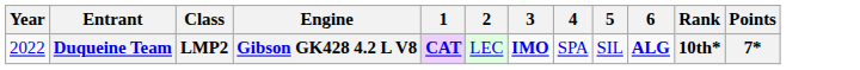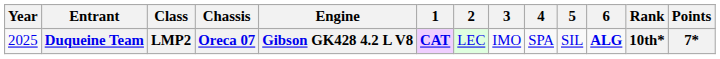 <table class="wikitable" style="text-align:center; font-size:85%">
 <tr>
 <th>Year</th>
 <th>Entrant</th>
 <th>Class</th>
+<th>Chassis</th>
 <th>Engine</th>
 <th>1</th>
 <th>2</th>
 <th>3</th>
 <th>4</th>
 <th>5</th>
 <th>6</th>
 <th>Rank</th>
 <th>Points</th>
 </tr>
 <tr>
-<td><a href='#'>2022</a></td>
+<td><a href='#'>2025</a></td>
 <th nowrap><a href='#'>Duqueine Team</a></th>
 <th>LMP2</th>
+<th nowrap><a href='#'>Oreca 07</a></th>
 <th nowrap><a href='#'>Gibson</a> GK428 4.2 L V8</th>
 <td style="background:#EFCFFF;"><strong><a href='#'>CAT</a></strong><br></td>
 <td style="background:#DFFFDF;"><a href='#'>LEC</a><br></td>
-<td style="background:#;"><strong><a href='#'>IMO</a><br></strong></td>
+<td style="background:#;"><a href='#'>IMO</a><br></td>
 <td style="background:#;"><a href='#'>SPA</a><br></td>
 <td style="background:#;"><a href='#'>SIL</a><br></td>
 <td style="background:#;"><strong><a href='#'>ALG</a><br></strong></td>
 <th>10th*</th>
 <th>7*</th>
 </tr>
 </table>
